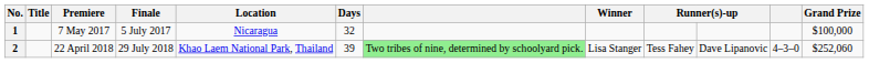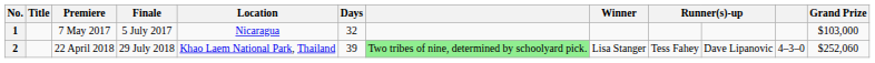 <table class="wikitable" style="font-size:90%; text-align:center">
 <tr style="background:#e0e0e0;">
 <th>No.</th>
 <th>Title</th>
 <th>Premiere</th>
 <th>Finale</th>
 <th>Location</th>
 <th>Days</th>
 <th></th>
 <th>Winner</th>
 <th colspan=2>Runner(s)-up</th>
 <th></th>
 <th>Grand Prize</th>
 </tr>
 <tr style="background:#f9f9f9;">
 <th>1</th>
 <td></td>
 <td>7 May 2017</td>
 <td>5 July 2017</td>
 <td><a href='#'>Nicaragua</a></td>
 <td>32</td>
 <td></td>
 <td></td>
 <td></td>
 <td></td>
 <td style="text-align:center"></td>
-<td>$100,000</td>
+<td>$103,000</td>
 </tr>
 <tr>
 <th>2</th>
 <td></td>
 <td>22 April 2018</td>
 <td>29 July 2018</td>
 <td><a href='#'>Khao Laem National Park</a>, <a href='#'>Thailand</a></td>
 <td>39</td>
 <td style="background: lightgreen;">Two tribes of nine, determined by schoolyard pick.</td>
 <td>Lisa Stanger</td>
 <td>Tess Fahey</td>
 <td>Dave Lipanovic</td>
 <td>4–3–0</td>
 <td>$252,060</td>
 </tr>
 </table>
